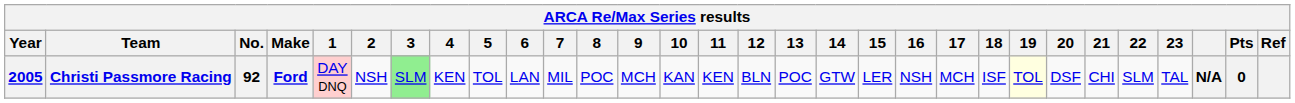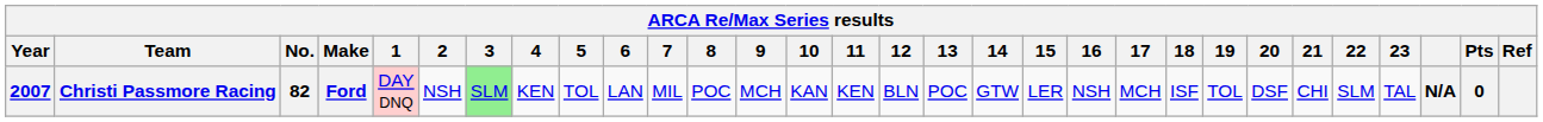 <table class="wikitable" style="text-align:center; font-size:75%">
 <tr>
 <th colspan=45><a href='#'>ARCA Re/Max Series</a> results</th>
 </tr>
 <tr>
 <th>Year</th>
 <th>Team</th>
 <th>No.</th>
 <th>Make</th>
 <th>1</th>
 <th>2</th>
 <th>3</th>
 <th>4</th>
 <th>5</th>
 <th>6</th>
 <th>7</th>
 <th>8</th>
 <th>9</th>
 <th>10</th>
 <th>11</th>
 <th>12</th>
 <th>13</th>
 <th>14</th>
 <th>15</th>
 <th>16</th>
 <th>17</th>
 <th>18</th>
 <th>19</th>
 <th>20</th>
 <th>21</th>
 <th>22</th>
 <th>23</th>
 <th></th>
 <th>Pts</th>
 <th>Ref</th>
 </tr>
 <tr>
-<th><a href='#'>2005</a></th>
+<th><a href='#'>2007</a></th>
 <th><a href='#'>Christi Passmore Racing</a></th>
-<th>92</th>
+<th>82</th>
 <th><a href='#'>Ford</a></th>
 <td style="background:#FFCFCF;"><a href='#'>DAY</a><br><small>DNQ</small></td>
 <td><a href='#'>NSH</a></td>
 <td style="background: lightgreen;"><a href='#'>SLM</a></td>
 <td><a href='#'>KEN</a></td>
 <td><a href='#'>TOL</a></td>
 <td><a href='#'>LAN</a></td>
 <td><a href='#'>MIL</a></td>
 <td><a href='#'>POC</a></td>
 <td><a href='#'>MCH</a></td>
 <td><a href='#'>KAN</a></td>
 <td><a href='#'>KEN</a></td>
 <td><a href='#'>BLN</a></td>
 <td><a href='#'>POC</a></td>
 <td><a href='#'>GTW</a></td>
 <td><a href='#'>LER</a></td>
 <td><a href='#'>NSH</a></td>
 <td><a href='#'>MCH</a></td>
 <td><a href='#'>ISF</a></td>
-<td style="background: lightyellow;"><a href='#'>TOL</a></td>
+<td><a href='#'>TOL</a></td>
 <td><a href='#'>DSF</a></td>
 <td><a href='#'>CHI</a></td>
 <td><a href='#'>SLM</a></td>
 <td><a href='#'>TAL</a></td>
 <th>N/A</th>
 <th>0</th>
 <th></th>
 </tr>
 </table>
